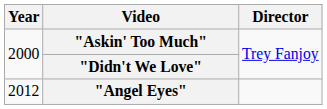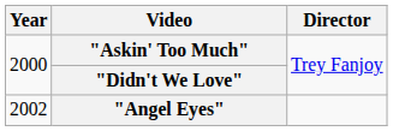 <table class="wikitable plainrowheaders">
 <tr>
 <th>Year</th>
 <th style="width:12em;">Video</th>
 <th>Director</th>
 </tr>
 <tr>
 <td rowspan="2">2000</td>
 <th scope="row">"Askin' Too Much"</th>
 <td rowspan="2"><a href='#'>Trey Fanjoy</a></td>
 </tr>
 <tr>
 <th scope="row">"Didn't We Love"</th>
 </tr>
 <tr>
-<td>2012</td>
+<td>2002</td>
 <th scope="row">"Angel Eyes"</th>
 <td></td>
 </tr>
 </table>
